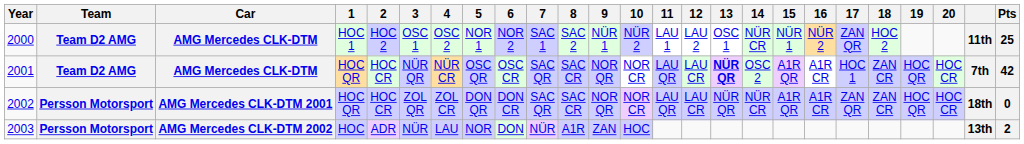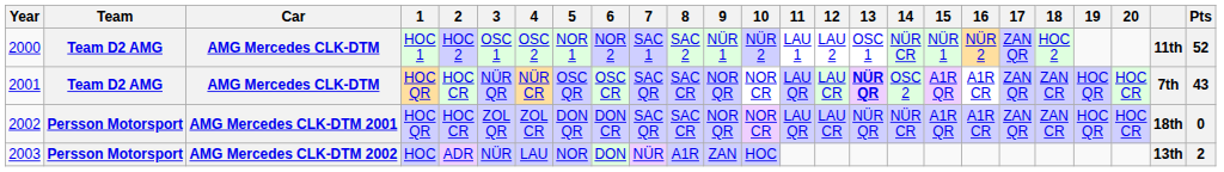 <table class="wikitable" border="1" style="text-align:center; font-size:90%;">
 <tr>
 <th>Year</th>
 <th>Team</th>
 <th>Car</th>
 <th>1</th>
 <th>2</th>
 <th>3</th>
 <th>4</th>
 <th>5</th>
 <th>6</th>
 <th>7</th>
 <th>8</th>
 <th>9</th>
 <th>10</th>
 <th>11</th>
 <th>12</th>
 <th>13</th>
 <th>14</th>
 <th>15</th>
 <th>16</th>
 <th>17</th>
 <th>18</th>
 <th>19</th>
 <th>20</th>
 <th></th>
 <th>Pts</th>
 </tr>
 <tr>
 <td><a href='#'>2000</a></td>
 <th><a href='#'>Team D2 AMG</a></th>
 <th><a href='#'>AMG Mercedes CLK-DTM</a></th>
 <td style="background:#DFFFDF;"><a href='#'>HOC<br>1</a><br></td>
 <td style="background:#CFCFFF;"><a href='#'>HOC<br>2</a><br></td>
 <td style="background:#DFFFDF;"><a href='#'>OSC<br>1</a><br></td>
 <td style="background:#DFFFDF;"><a href='#'>OSC<br>2</a><br></td>
 <td style="background:#DFFFDF;"><a href='#'>NOR<br>1</a><br></td>
 <td style="background:#CFCFFF;"><a href='#'>NOR<br>2</a><br></td>
 <td style="background:#CFCFFF;"><a href='#'>SAC<br>1</a><br></td>
 <td style="background:#DFFFDF;"><a href='#'>SAC<br>2</a><br></td>
 <td style="background:#DFFFDF;"><a href='#'>NÜR<br>1</a><br></td>
 <td style="background:#CFCFFF;"><a href='#'>NÜR<br>2</a><br></td>
 <td style="background:#FFFFFF;"><a href='#'>LAU<br>1</a><br></td>
 <td style="background:#FFFFFF;"><a href='#'>LAU<br>2</a><br></td>
 <td style="background:#FFFFFF;"><a href='#'>OSC<br>1</a><br></td>
 <td style="background:#DFFFDF;"><a href='#'>NÜR<br>CR</a><br></td>
 <td style="background:#DFFFDF;"><a href='#'>NÜR<br>1</a><br></td>
 <td style="background:#FFDF9F;"><a href='#'>NÜR<br>2</a><br></td>
 <td style="background:#CFCFFF;"><a href='#'>ZAN<br>QR</a><br></td>
 <td style="background:#DFFFDF;"><a href='#'>HOC<br>2</a><br></td>
 <td></td>
 <td></td>
 <th>11th</th>
-<th>25</th>
+<th>52</th>
 </tr>
 <tr>
 <td><a href='#'>2001</a></td>
 <th><a href='#'>Team D2 AMG</a></th>
 <th><a href='#'>AMG Mercedes CLK-DTM</a></th>
 <td style="background:#FFDF9F;"><a href='#'>HOC<br>QR</a><br></td>
 <td style="background:#DFFFDF;"><a href='#'>HOC<br>CR</a><br></td>
 <td style="background:#CFCFFF;"><a href='#'>NÜR<br>QR</a><br></td>
 <td style="background:#FFDF9F;"><a href='#'>NÜR<br>CR</a><br></td>
 <td style="background:#CFCFFF;"><a href='#'>OSC<br>QR</a><br></td>
 <td style="background:#DFFFDF;"><a href='#'>OSC<br>CR</a><br></td>
 <td style="background:#CFCFFF;"><a href='#'>SAC<br>QR</a><br></td>
 <td style="background:#CFCFFF;"><a href='#'>SAC<br>CR</a><br></td>
 <td style="background:#CFCFFF;"><a href='#'>NOR<br>QR</a><br></td>
 <td style="background:#FFFFFF;"><a href='#'>NOR<br>CR</a><br></td>
 <td style="background:#CFCFFF;"><a href='#'>LAU<br>QR</a><br></td>
 <td style="background:#DFFFDF;"><a href='#'>LAU<br>CR</a><br></td>
 <td style="background:#EFCFFF;"><strong><a href='#'>NÜR<br>QR</a><br></strong></td>
 <td style="background:#DFFFDF;"><a href='#'>OSC<br>2</a><br></td>
 <td style="background:#EFCFFF;"><a href='#'>A1R<br>QR</a><br></td>
 <td style="background:#FFFFFF;"><a href='#'>A1R<br>CR</a><br></td>
-<td style="background:#CFCFFF;"><a href='#'>HOC<br>1</a><br></td>
+<td style="background:#CFCFFF;"><a href='#'>ZAN<br>QR</a><br></td>
 <td style="background:#CFCFFF;"><a href='#'>ZAN<br>CR</a><br></td>
 <td style="background:#CFCFFF;"><a href='#'>HOC<br>QR</a><br></td>
 <td style="background:#DFFFDF;"><a href='#'>HOC<br>CR</a><br></td>
 <th>7th</th>
-<th>42</th>
+<th>43</th>
 </tr>
 <tr>
 <td><a href='#'>2002</a></td>
 <th><a href='#'>Persson Motorsport</a></th>
 <th><a href='#'>AMG Mercedes CLK-DTM 2001</a></th>
 <td style="background:#CFCFFF;"><a href='#'>HOC<br>QR</a><br></td>
 <td style="background:#CFCFFF;"><a href='#'>HOC<br>CR</a><br></td>
 <td style="background:#CFCFFF;"><a href='#'>ZOL<br>QR</a><br></td>
 <td style="background:#CFCFFF;"><a href='#'>ZOL<br>CR</a><br></td>
 <td style="background:#CFCFFF;"><a href='#'>DON<br>QR</a><br></td>
 <td style="background:#CFCFFF;"><a href='#'>DON<br>CR</a><br></td>
 <td style="background:#CFCFFF;"><a href='#'>SAC<br>QR</a><br></td>
 <td style="background:#CFCFFF;"><a href='#'>SAC<br>CR</a><br></td>
 <td style="background:#CFCFFF;"><a href='#'>NOR<br>QR</a><br></td>
 <td style="background:#EFCFFF;"><a href='#'>NOR<br>CR</a><br></td>
 <td style="background:#CFCFFF;"><a href='#'>LAU<br>QR</a><br></td>
 <td style="background:#CFCFFF;"><a href='#'>LAU<br>CR</a><br></td>
 <td style="background:#CFCFFF;"><a href='#'>NÜR<br>QR</a><br></td>
 <td style="background:#CFCFFF;"><a href='#'>NÜR<br>CR</a><br></td>
 <td style="background:#CFCFFF;"><a href='#'>A1R<br>QR</a><br></td>
 <td style="background:#CFCFFF;"><a href='#'>A1R<br>CR</a><br></td>
 <td style="background:#CFCFFF;"><a href='#'>ZAN<br>QR</a><br></td>
 <td style="background:#CFCFFF;"><a href='#'>ZAN<br>CR</a><br></td>
 <td style="background:#CFCFFF;"><a href='#'>HOC<br>QR</a><br></td>
 <td style="background:#CFCFFF;"><a href='#'>HOC<br>CR</a><br></td>
 <th>18th</th>
 <th>0</th>
 </tr>
 <tr>
 <td><a href='#'>2003</a></td>
 <th><a href='#'>Persson Motorsport</a></th>
 <th><a href='#'>AMG Mercedes CLK-DTM 2002</a></th>
 <td style="background:#CFCFFF;"><a href='#'>HOC</a><br></td>
 <td style="background:#EFCFFF;"><a href='#'>ADR</a><br></td>
 <td style="background:#CFCFFF;"><a href='#'>NÜR</a><br></td>
 <td style="background:#CFCFFF;"><a href='#'>LAU</a><br></td>
 <td style="background:#CFCFFF;"><a href='#'>NOR</a><br></td>
 <td style="background:#DFFFDF;"><a href='#'>DON</a><br></td>
 <td style="background:#EFCFFF;"><a href='#'>NÜR</a><br></td>
 <td style="background:#CFCFFF;"><a href='#'>A1R</a><br></td>
 <td style="background:#CFCFFF;"><a href='#'>ZAN</a><br></td>
 <td style="background:#CFCFFF;"><a href='#'>HOC</a><br></td>
 <td></td>
 <td></td>
 <td></td>
 <td></td>
 <td></td>
 <td></td>
 <td></td>
 <td></td>
 <td></td>
 <td></td>
 <th>13th</th>
 <th>2</th>
 </tr>
 </table>
